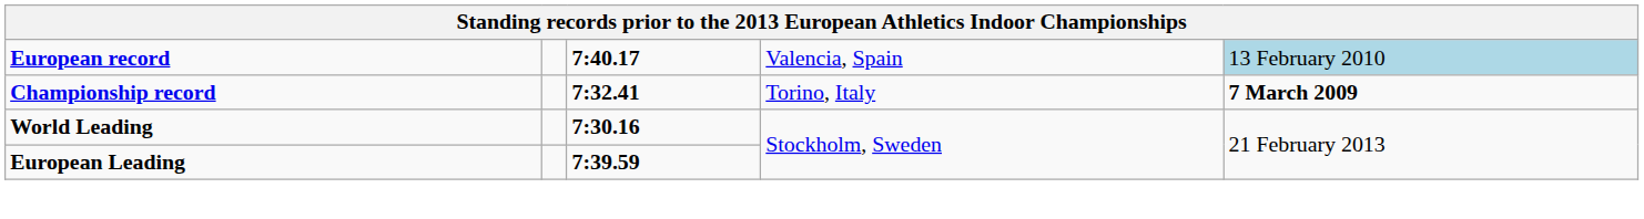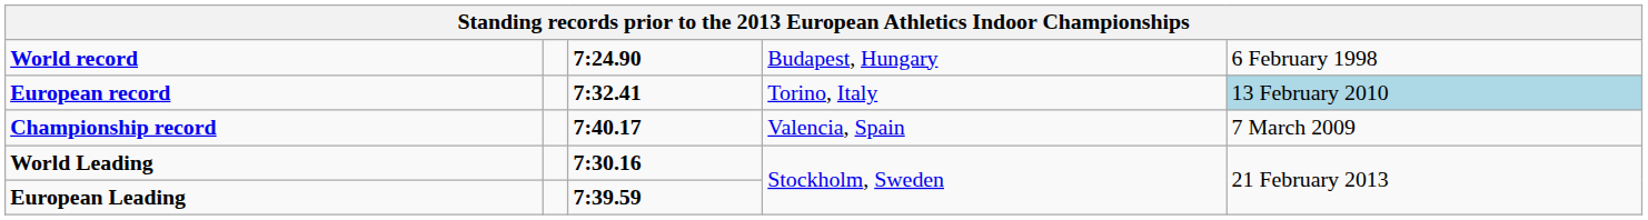 <table class="wikitable" width=75%>
 <tr>
 <th colspan="5">Standing records prior to the 2013 European Athletics Indoor Championships</th>
 </tr>
 <tr>
+<td><strong><a href='#'>World record</a></strong></td>
+<td></td>
+<td><strong>7:24.90</strong></td>
+<td><a href='#'>Budapest</a>, <a href='#'>Hungary</a></td>
+<td>6 February 1998</td>
+</tr>
+<tr>
 <td><strong><a href='#'>European record</a></strong></td>
 <td></td>
-<td><strong>7:40.17</strong></td>
-<td><a href='#'>Valencia</a>, <a href='#'>Spain</a></td>
+<td><strong>7:32.41</strong></td>
+<td><a href='#'>Torino</a>, <a href='#'>Italy</a></td>
 <td style="background: lightblue;">13 February 2010</td>
 </tr>
 <tr>
 <td><strong><a href='#'>Championship record</a></strong></td>
 <td></td>
-<td><strong>7:32.41</strong></td>
-<td><a href='#'>Torino</a>, <a href='#'>Italy</a></td>
-<td><strong>7 March 2009</strong></td>
+<td><strong>7:40.17</strong></td>
+<td><a href='#'>Valencia</a>, <a href='#'>Spain</a></td>
+<td>7 March 2009</td>
 </tr>
 <tr>
 <td><strong>World Leading</strong></td>
 <td></td>
 <td><strong>7:30.16</strong></td>
 <td rowspan=2><a href='#'>Stockholm</a>, <a href='#'>Sweden</a></td>
 <td rowspan=2>21 February 2013</td>
 </tr>
 <tr>
 <td><strong>European Leading</strong></td>
 <td></td>
 <td><strong>7:39.59</strong></td>
 </tr>
 </table>
